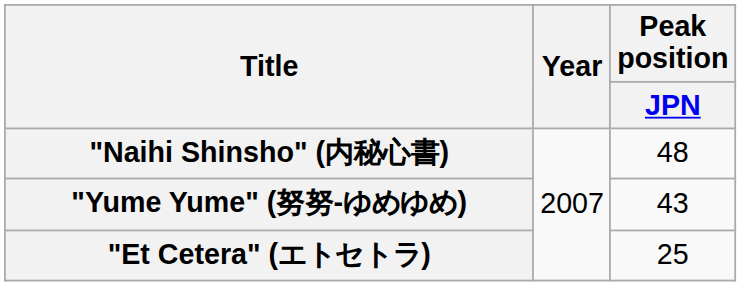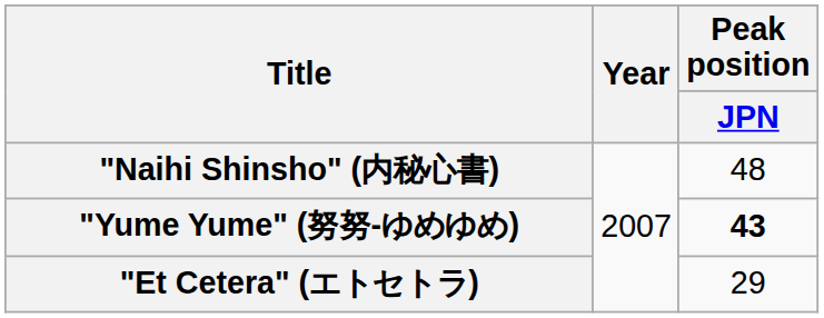 <table class="wikitable plainrowheaders" style="text-align:center;">
 <tr>
 <th scope="col" rowspan="2" style="width:18em;">Title</th>
 <th scope="col" rowspan="2">Year</th>
 <th scope="col">Peak<br> position</th>
 </tr>
 <tr>
 <th scope="col"><a href='#'>JPN</a></th>
 </tr>
 <tr>
 <th ! scope="row">"Naihi Shinsho" (内秘心書)</th>
 <td rowspan="3">2007</td>
 <td>48</td>
 </tr>
 <tr>
 <th ! scope="row">"Yume Yume" (努努-ゆめゆめ)</th>
-<td>43</td>
+<td><strong>43</strong></td>
 </tr>
 <tr>
 <th ! scope="row">"Et Cetera" (エトセトラ)</th>
-<td>25</td>
+<td>29</td>
 </tr>
 </table>
